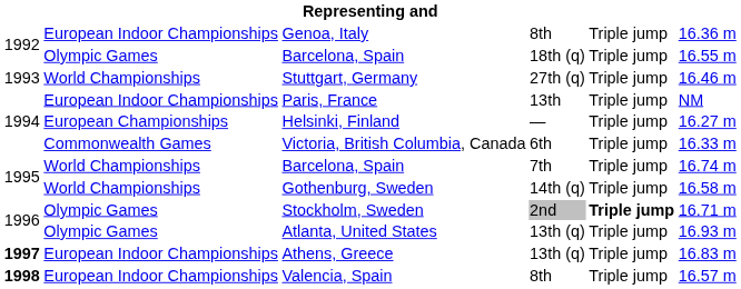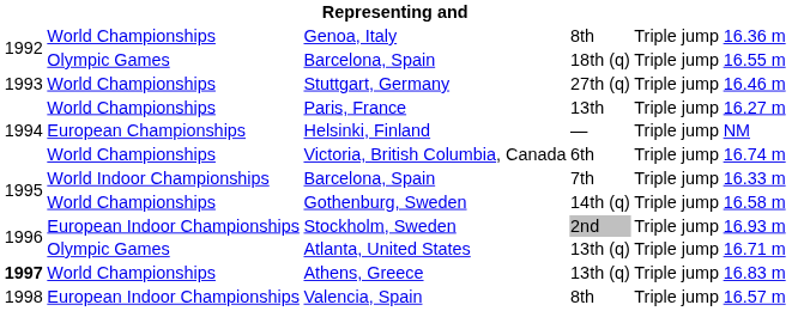 <table>
 <tr>
 <th colspan="6">Representing  and </th>
 </tr>
 <tr>
 <td rowspan=2>1992</td>
-<td><a href='#'>European Indoor Championships</a></td>
+<td><a href='#'>World Championships</a></td>
 <td><a href='#'>Genoa, Italy</a></td>
 <td>8th</td>
 <td>Triple jump</td>
 <td><a href='#'>16.36 m</a></td>
 </tr>
 <tr>
 <td><a href='#'>Olympic Games</a></td>
 <td><a href='#'>Barcelona, Spain</a></td>
 <td>18th (q)</td>
 <td>Triple jump</td>
 <td><a href='#'>16.55 m</a></td>
 </tr>
 <tr>
 <td>1993</td>
 <td><a href='#'>World Championships</a></td>
 <td><a href='#'>Stuttgart, Germany</a></td>
 <td>27th (q)</td>
 <td>Triple jump</td>
 <td><a href='#'>16.46 m</a></td>
 </tr>
 <tr>
 <td rowspan=3>1994</td>
-<td><a href='#'>European Indoor Championships</a></td>
+<td><a href='#'>World Championships</a></td>
 <td><a href='#'>Paris, France</a></td>
 <td>13th</td>
 <td>Triple jump</td>
-<td><a href='#'>NM</a></td>
+<td><a href='#'>16.27 m</a></td>
 </tr>
 <tr>
 <td><a href='#'>European Championships</a></td>
 <td><a href='#'>Helsinki, Finland</a></td>
 <td>—</td>
 <td>Triple jump</td>
-<td><a href='#'>16.27 m</a></td>
+<td><a href='#'>NM</a></td>
 </tr>
 <tr>
-<td><a href='#'>Commonwealth Games</a></td>
+<td><a href='#'>World Championships</a></td>
 <td><a href='#'>Victoria, British Columbia</a>, Canada</td>
 <td>6th</td>
 <td>Triple jump</td>
-<td><a href='#'>16.33 m</a></td>
+<td><a href='#'>16.74 m</a></td>
 </tr>
 <tr>
 <td rowspan=2>1995</td>
-<td><a href='#'>World Championships</a></td>
+<td><a href='#'>World Indoor Championships</a></td>
 <td><a href='#'>Barcelona, Spain</a></td>
 <td>7th</td>
 <td>Triple jump</td>
-<td><a href='#'>16.74 m</a></td>
+<td><a href='#'>16.33 m</a></td>
 </tr>
 <tr>
 <td><a href='#'>World Championships</a></td>
 <td><a href='#'>Gothenburg, Sweden</a></td>
 <td>14th (q)</td>
 <td>Triple jump</td>
 <td><a href='#'>16.58 m</a></td>
 </tr>
 <tr>
 <td rowspan=2>1996</td>
-<td><a href='#'>Olympic Games</a></td>
+<td><a href='#'>European Indoor Championships</a></td>
 <td><a href='#'>Stockholm, Sweden</a></td>
 <td bgcolor=silver>2nd</td>
-<td><strong>Triple jump</strong></td>
-<td><a href='#'>16.71 m</a></td>
+<td>Triple jump</td>
+<td><a href='#'>16.93 m</a></td>
 </tr>
 <tr>
 <td><a href='#'>Olympic Games</a></td>
 <td><a href='#'>Atlanta, United States</a></td>
 <td>13th (q)</td>
 <td>Triple jump</td>
-<td><a href='#'>16.93 m</a></td>
+<td><a href='#'>16.71 m</a></td>
 </tr>
 <tr>
 <td><strong>1997</strong></td>
-<td><a href='#'>European Indoor Championships</a></td>
+<td><a href='#'>World Championships</a></td>
 <td><a href='#'>Athens, Greece</a></td>
 <td>13th (q)</td>
 <td>Triple jump</td>
 <td><a href='#'>16.83 m</a></td>
 </tr>
 <tr>
-<td><strong>1998</strong></td>
+<td>1998</td>
 <td><a href='#'>European Indoor Championships</a></td>
 <td><a href='#'>Valencia, Spain</a></td>
 <td>8th</td>
 <td>Triple jump</td>
 <td><a href='#'>16.57 m</a></td>
 </tr>
 </table>
